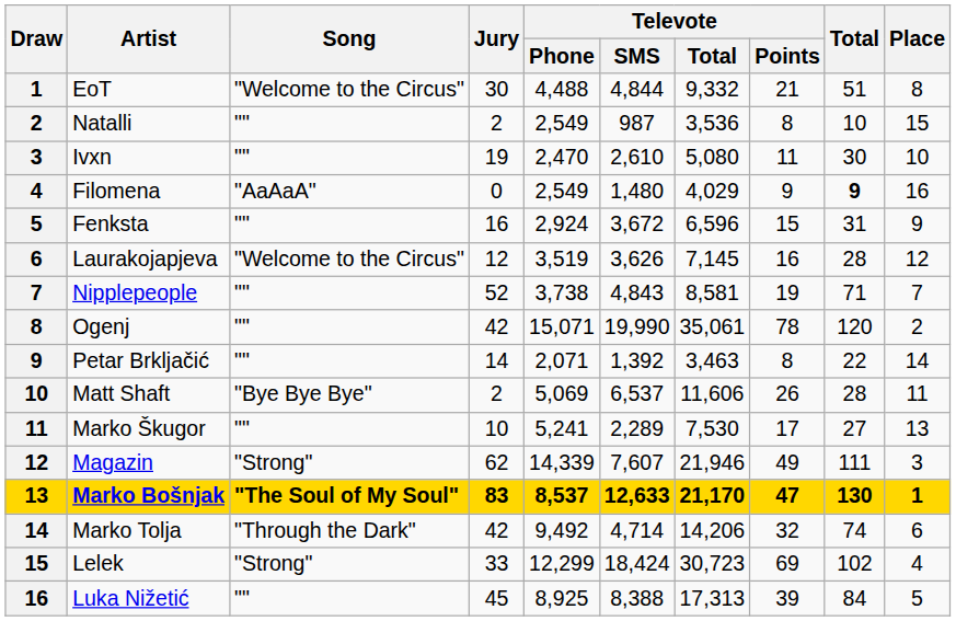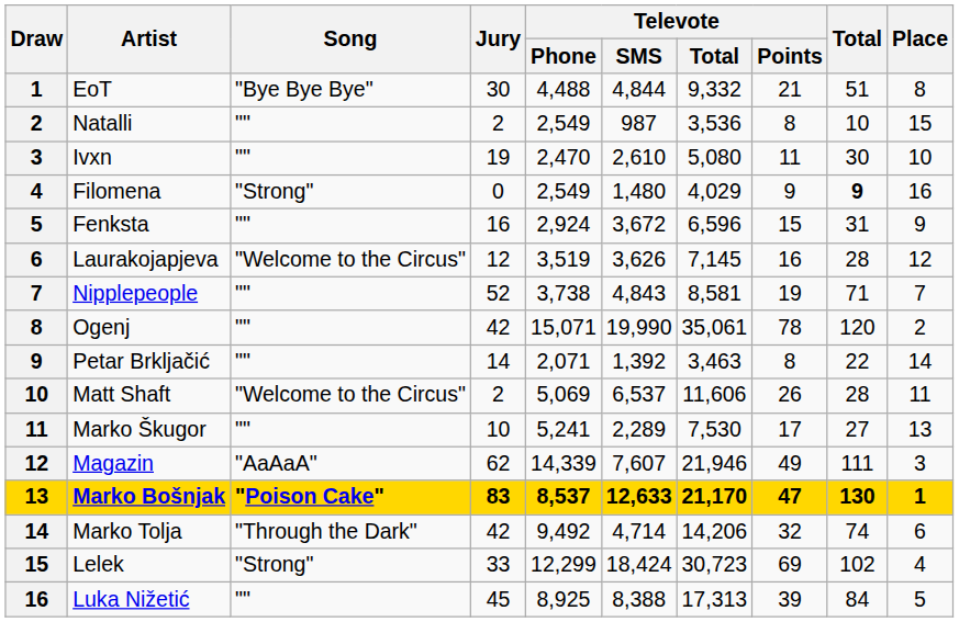 <table class="wikitable sortable plainrowheaders" style="margin: 1em auto 1em auto; text-align:center">
 <tr>
 <th rowspan="2">Draw</th>
 <th rowspan="2">Artist</th>
 <th rowspan="2">Song</th>
 <th rowspan="2">Jury</th>
 <th colspan="4">Televote</th>
 <th rowspan="2">Total</th>
 <th rowspan="2">Place</th>
 </tr>
 <tr>
 <th>Phone</th>
 <th>SMS</th>
 <th>Total</th>
 <th>Points</th>
 </tr>
 <tr>
 <th scope="row" style="text-align:center">1</th>
 <td align="left">EoT</td>
-<td align="left">"Welcome to the Circus"</td>
+<td align="left">"Bye Bye Bye"</td>
 <td>30</td>
 <td>4,488</td>
 <td>4,844</td>
 <td>9,332</td>
 <td>21</td>
 <td>51</td>
 <td>8</td>
 </tr>
 <tr>
 <th scope="row" style="text-align:center">2</th>
 <td align="left">Natalli</td>
 <td align="left">""</td>
 <td>2</td>
 <td>2,549</td>
 <td>987</td>
 <td>3,536</td>
 <td>8</td>
 <td>10</td>
 <td>15</td>
 </tr>
 <tr>
 <th scope="row" style="text-align:center">3</th>
 <td align="left">Ivxn</td>
 <td align="left">""</td>
 <td>19</td>
 <td>2,470</td>
 <td>2,610</td>
 <td>5,080</td>
 <td>11</td>
 <td>30</td>
 <td>10</td>
 </tr>
 <tr>
 <th scope="row" style="text-align:center">4</th>
 <td align="left">Filomena</td>
-<td align="left">"AaAaA"</td>
+<td align="left">"Strong"</td>
 <td>0</td>
 <td>2,549</td>
 <td>1,480</td>
 <td>4,029</td>
 <td>9</td>
 <td><strong>9</strong></td>
 <td>16</td>
 </tr>
 <tr>
 <th scope="row" style="text-align:center">5</th>
 <td align="left">Fenksta</td>
 <td align="left">""</td>
 <td>16</td>
 <td>2,924</td>
 <td>3,672</td>
 <td>6,596</td>
 <td>15</td>
 <td>31</td>
 <td>9</td>
 </tr>
 <tr>
 <th scope="row" style="text-align:center">6</th>
 <td align="left">Laurakojapjeva</td>
 <td align="left">"Welcome to the Circus"</td>
 <td>12</td>
 <td>3,519</td>
 <td>3,626</td>
 <td>7,145</td>
 <td>16</td>
 <td>28</td>
 <td>12</td>
 </tr>
 <tr>
 <th scope="row" style="text-align:center">7</th>
 <td align="left"><a href='#'>Nipplepeople</a></td>
 <td align="left">""</td>
 <td>52</td>
 <td>3,738</td>
 <td>4,843</td>
 <td>8,581</td>
 <td>19</td>
 <td>71</td>
 <td>7</td>
 </tr>
 <tr>
 <th scope="row" style="text-align:center">8</th>
 <td align="left">Ogenj</td>
 <td align="left">""</td>
 <td>42</td>
 <td>15,071</td>
 <td>19,990</td>
 <td>35,061</td>
 <td>78</td>
 <td>120</td>
 <td>2</td>
 </tr>
 <tr>
 <th scope="row" style="text-align:center">9</th>
 <td align="left">Petar Brkljačić</td>
 <td align="left">""</td>
 <td>14</td>
 <td>2,071</td>
 <td>1,392</td>
 <td>3,463</td>
 <td>8</td>
 <td>22</td>
 <td>14</td>
 </tr>
 <tr>
 <th scope="row" style="text-align:center">10</th>
 <td align="left">Matt Shaft</td>
-<td align="left">"Bye Bye Bye"</td>
+<td align="left">"Welcome to the Circus"</td>
 <td>2</td>
 <td>5,069</td>
 <td>6,537</td>
 <td>11,606</td>
 <td>26</td>
 <td>28</td>
 <td>11</td>
 </tr>
 <tr>
 <th scope="row" style="text-align:center">11</th>
 <td align="left">Marko Škugor</td>
 <td align="left">""</td>
 <td>10</td>
 <td>5,241</td>
 <td>2,289</td>
 <td>7,530</td>
 <td>17</td>
 <td>27</td>
 <td>13</td>
 </tr>
 <tr>
 <th scope="row" style="text-align:center">12</th>
 <td align="left"><a href='#'>Magazin</a></td>
-<td align="left">"Strong"</td>
+<td align="left">"AaAaA"</td>
 <td>62</td>
 <td>14,339</td>
 <td>7,607</td>
 <td>21,946</td>
 <td>49</td>
 <td>111</td>
 <td>3</td>
 </tr>
 <tr style="font-weight:bold; background:gold;">
 <th scope="row" style="text-align:center; font-weight:bold; background:gold;">13</th>
 <td align="left"><a href='#'>Marko Bošnjak</a></td>
-<td align="left">"The Soul of My Soul"</td>
+<td align="left">"<a href='#'>Poison Cake</a>"</td>
 <td>83</td>
 <td>8,537</td>
 <td>12,633</td>
 <td>21,170</td>
 <td>47</td>
 <td>130</td>
 <td>1</td>
 </tr>
 <tr>
 <th scope="row" style="text-align:center">14</th>
 <td align="left">Marko Tolja</td>
 <td align="left">"Through the Dark"</td>
 <td>42</td>
 <td>9,492</td>
 <td>4,714</td>
 <td>14,206</td>
 <td>32</td>
 <td>74</td>
 <td>6</td>
 </tr>
 <tr>
 <th scope="row" style="text-align:center">15</th>
 <td align="left">Lelek</td>
 <td align="left">"Strong"</td>
 <td>33</td>
 <td>12,299</td>
 <td>18,424</td>
 <td>30,723</td>
 <td>69</td>
 <td>102</td>
 <td>4</td>
 </tr>
 <tr>
 <th scope="row" style="text-align:center">16</th>
 <td align="left"><a href='#'>Luka Nižetić</a></td>
 <td align="left">""</td>
 <td>45</td>
 <td>8,925</td>
 <td>8,388</td>
 <td>17,313</td>
 <td>39</td>
 <td>84</td>
 <td>5</td>
 </tr>
 </table>
